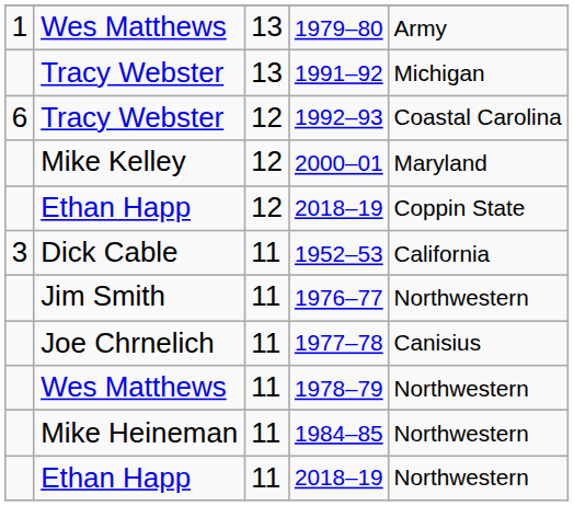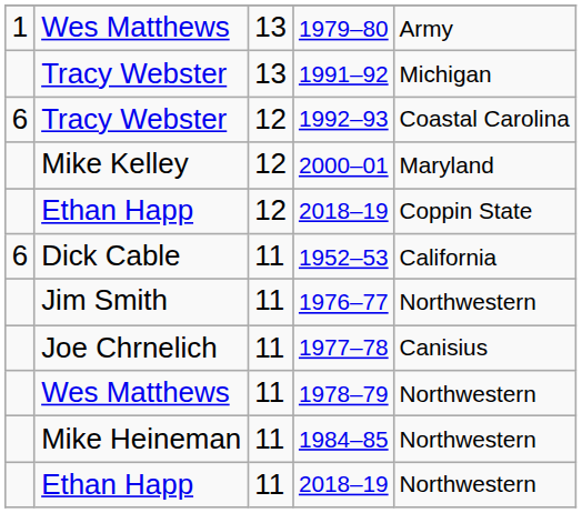 <table class="wikitable">
 <tr>
 </tr>
 <tr>
 <td>1</td>
 <td><a href='#'>Wes Matthews</a></td>
 <td>13</td>
 <td style="font-size:80%;"><a href='#'>1979–80</a></td>
 <td style="font-size:80%;">Army</td>
 </tr>
 <tr>
 <td></td>
 <td><a href='#'>Tracy Webster</a></td>
 <td>13</td>
 <td style="font-size:80%;"><a href='#'>1991–92</a></td>
 <td style="font-size:80%;">Michigan</td>
 </tr>
 <tr>
 <td>6</td>
 <td><a href='#'>Tracy Webster</a></td>
 <td>12</td>
 <td style="font-size:80%;"><a href='#'>1992–93</a></td>
 <td style="font-size:80%;">Coastal Carolina</td>
 </tr>
 <tr>
 <td></td>
 <td>Mike Kelley</td>
 <td>12</td>
 <td style="font-size:80%;"><a href='#'>2000–01</a></td>
 <td style="font-size:80%;">Maryland</td>
 </tr>
 <tr>
 <td></td>
 <td><a href='#'>Ethan Happ</a></td>
 <td>12</td>
 <td style="font-size:80%;"><a href='#'>2018–19</a></td>
 <td style="font-size:80%;">Coppin State</td>
 </tr>
 <tr>
-<td>3</td>
+<td>6</td>
 <td>Dick Cable</td>
 <td>11</td>
 <td style="font-size:80%;"><a href='#'>1952–53</a></td>
 <td style="font-size:80%;">California</td>
 </tr>
 <tr>
 <td></td>
 <td>Jim Smith</td>
 <td>11</td>
 <td style="font-size:80%;"><a href='#'>1976–77</a></td>
 <td style="font-size:80%;">Northwestern</td>
 </tr>
 <tr>
 <td></td>
 <td>Joe Chrnelich</td>
 <td>11</td>
 <td style="font-size:80%;"><a href='#'>1977–78</a></td>
 <td style="font-size:80%;">Canisius</td>
 </tr>
 <tr>
 <td></td>
 <td><a href='#'>Wes Matthews</a></td>
 <td>11</td>
 <td style="font-size:80%;"><a href='#'>1978–79</a></td>
 <td style="font-size:80%;">Northwestern</td>
 </tr>
 <tr>
 <td></td>
 <td>Mike Heineman</td>
 <td>11</td>
 <td style="font-size:80%;"><a href='#'>1984–85</a></td>
 <td style="font-size:80%;">Northwestern</td>
 </tr>
 <tr>
 <td></td>
 <td><a href='#'>Ethan Happ</a></td>
 <td>11</td>
 <td style="font-size:80%;"><a href='#'>2018–19</a></td>
 <td style="font-size:80%;">Northwestern</td>
 </tr>
 </table>
